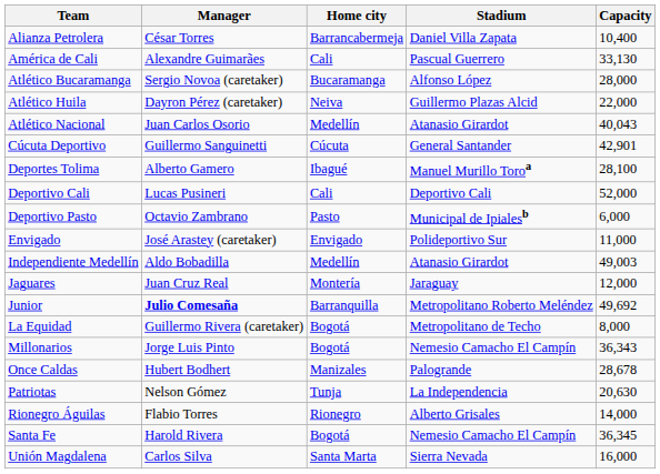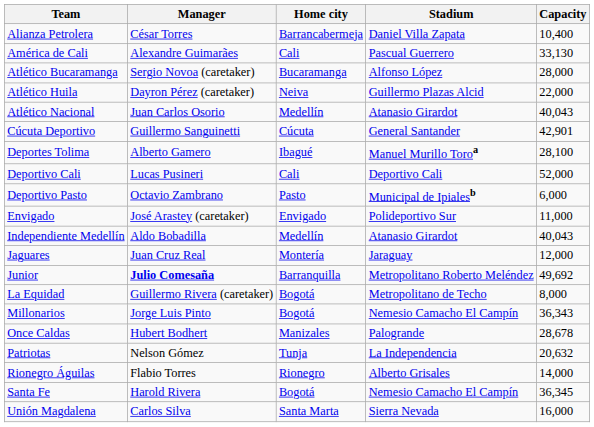 <table class="wikitable sortable">
 <tr>
 <th>Team</th>
 <th>Manager</th>
 <th>Home city</th>
 <th>Stadium</th>
 <th>Capacity</th>
 </tr>
 <tr>
 <td><a href='#'>Alianza Petrolera</a></td>
 <td> <a href='#'>César Torres</a></td>
 <td><a href='#'>Barrancabermeja</a></td>
 <td><a href='#'>Daniel Villa Zapata</a></td>
 <td>10,400</td>
 </tr>
 <tr>
 <td><a href='#'>América de Cali</a></td>
 <td> <a href='#'>Alexandre Guimarães</a></td>
 <td><a href='#'>Cali</a></td>
 <td><a href='#'>Pascual Guerrero</a></td>
 <td>33,130</td>
 </tr>
 <tr>
 <td><a href='#'>Atlético Bucaramanga</a></td>
 <td> <a href='#'>Sergio Novoa</a> (caretaker)</td>
 <td><a href='#'>Bucaramanga</a></td>
 <td><a href='#'>Alfonso López</a></td>
 <td>28,000</td>
 </tr>
 <tr>
 <td><a href='#'>Atlético Huila</a></td>
 <td> <a href='#'>Dayron Pérez</a> (caretaker)</td>
 <td><a href='#'>Neiva</a></td>
 <td><a href='#'>Guillermo Plazas Alcid</a></td>
 <td>22,000</td>
 </tr>
 <tr>
 <td><a href='#'>Atlético Nacional</a></td>
 <td> <a href='#'>Juan Carlos Osorio</a></td>
 <td><a href='#'>Medellín</a></td>
 <td><a href='#'>Atanasio Girardot</a></td>
 <td>40,043</td>
 </tr>
 <tr>
 <td><a href='#'>Cúcuta Deportivo</a></td>
 <td> <a href='#'>Guillermo Sanguinetti</a></td>
 <td><a href='#'>Cúcuta</a></td>
 <td><a href='#'>General Santander</a></td>
 <td>42,901</td>
 </tr>
 <tr>
 <td><a href='#'>Deportes Tolima</a></td>
 <td> <a href='#'>Alberto Gamero</a></td>
 <td><a href='#'>Ibagué</a></td>
 <td><a href='#'>Manuel Murillo Toro</a><sup><strong>a</strong></sup></td>
 <td>28,100</td>
 </tr>
 <tr>
 <td><a href='#'>Deportivo Cali</a></td>
 <td> <a href='#'>Lucas Pusineri</a></td>
 <td><a href='#'>Cali</a></td>
 <td><a href='#'>Deportivo Cali</a></td>
 <td>52,000</td>
 </tr>
 <tr>
 <td><a href='#'>Deportivo Pasto</a></td>
 <td> <a href='#'>Octavio Zambrano</a></td>
 <td><a href='#'>Pasto</a></td>
 <td><a href='#'>Municipal de Ipiales</a><sup><strong>b</strong></sup></td>
 <td>6,000</td>
 </tr>
 <tr>
 <td><a href='#'>Envigado</a></td>
 <td> <a href='#'>José Arastey</a> (caretaker)</td>
 <td><a href='#'>Envigado</a></td>
 <td><a href='#'>Polideportivo Sur</a></td>
 <td>11,000</td>
 </tr>
 <tr>
 <td><a href='#'>Independiente Medellín</a></td>
 <td> <a href='#'>Aldo Bobadilla</a></td>
 <td><a href='#'>Medellín</a></td>
 <td><a href='#'>Atanasio Girardot</a></td>
-<td>49,003</td>
+<td>40,043</td>
 </tr>
 <tr>
 <td><a href='#'>Jaguares</a></td>
 <td> <a href='#'>Juan Cruz Real</a></td>
 <td><a href='#'>Montería</a></td>
 <td><a href='#'>Jaraguay</a></td>
 <td>12,000</td>
 </tr>
 <tr>
 <td><a href='#'>Junior</a></td>
 <td><strong> <a href='#'>Julio Comesaña</a></strong></td>
 <td><a href='#'>Barranquilla</a></td>
 <td><a href='#'>Metropolitano Roberto Meléndez</a></td>
 <td>49,692</td>
 </tr>
 <tr>
 <td><a href='#'>La Equidad</a></td>
 <td> <a href='#'>Guillermo Rivera</a> (caretaker)</td>
 <td><a href='#'>Bogotá</a></td>
 <td><a href='#'>Metropolitano de Techo</a></td>
 <td>8,000</td>
 </tr>
 <tr>
 <td><a href='#'>Millonarios</a></td>
 <td> <a href='#'>Jorge Luis Pinto</a></td>
 <td><a href='#'>Bogotá</a></td>
 <td><a href='#'>Nemesio Camacho El Campín</a></td>
 <td>36,343</td>
 </tr>
 <tr>
 <td><a href='#'>Once Caldas</a></td>
 <td> <a href='#'>Hubert Bodhert</a></td>
 <td><a href='#'>Manizales</a></td>
 <td><a href='#'>Palogrande</a></td>
 <td>28,678</td>
 </tr>
 <tr>
 <td><a href='#'>Patriotas</a></td>
 <td> Nelson Gómez</td>
 <td><a href='#'>Tunja</a></td>
 <td><a href='#'>La Independencia</a></td>
-<td>20,630</td>
+<td>20,632</td>
 </tr>
 <tr>
 <td><a href='#'>Rionegro Águilas</a></td>
 <td> Flabio Torres</td>
 <td><a href='#'>Rionegro</a></td>
 <td><a href='#'>Alberto Grisales</a></td>
 <td>14,000</td>
 </tr>
 <tr>
 <td><a href='#'>Santa Fe</a></td>
 <td> <a href='#'>Harold Rivera</a></td>
 <td><a href='#'>Bogotá</a></td>
 <td><a href='#'>Nemesio Camacho El Campín</a></td>
 <td>36,345</td>
 </tr>
 <tr>
 <td><a href='#'>Unión Magdalena</a></td>
 <td> <a href='#'>Carlos Silva</a></td>
 <td><a href='#'>Santa Marta</a></td>
 <td><a href='#'>Sierra Nevada</a></td>
 <td>16,000</td>
 </tr>
 </table>
